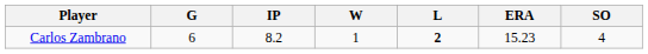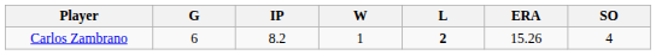 <table class="wikitable sortable">
 <tr>
 <th bgcolor="#DDDDFF" width="16%">Player</th>
 <th bgcolor="#DDDDFF" width="9%">G</th>
 <th bgcolor="#DDDDFF" width="9%">IP</th>
 <th bgcolor="#DDDDFF" width="9%">W</th>
 <th bgcolor="#DDDDFF" width="9%">L</th>
 <th bgcolor="#DDDDFF" width="9%">ERA</th>
 <th bgcolor="#DDDDFF" width="9%">SO</th>
 </tr>
 <tr align="center">
 <td><a href='#'>Carlos Zambrano</a></td>
 <td>6</td>
 <td>8.2</td>
 <td>1</td>
 <td><strong>2</strong></td>
-<td>15.23</td>
+<td>15.26</td>
 <td>4</td>
 </tr>
 </table>
